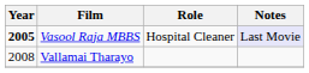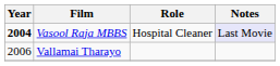 <table class="wikitable">
 <tr>
 <th>Year</th>
 <th>Film</th>
 <th>Role</th>
 <th>Notes</th>
 </tr>
 <tr>
-<td><strong>2005</strong></td>
+<td><strong>2004</strong></td>
 <td><em><a href='#'>Vasool Raja MBBS</a></em></td>
 <td>Hospital Cleaner</td>
 <td style="background: lavender;">Last Movie</td>
 </tr>
 <tr>
-<td>2008</td>
+<td>2006</td>
 <td><a href='#'>Vallamai Tharayo</a></td>
 <td></td>
 <td></td>
 </tr>
 <tr>
 </tr>
 </table>
